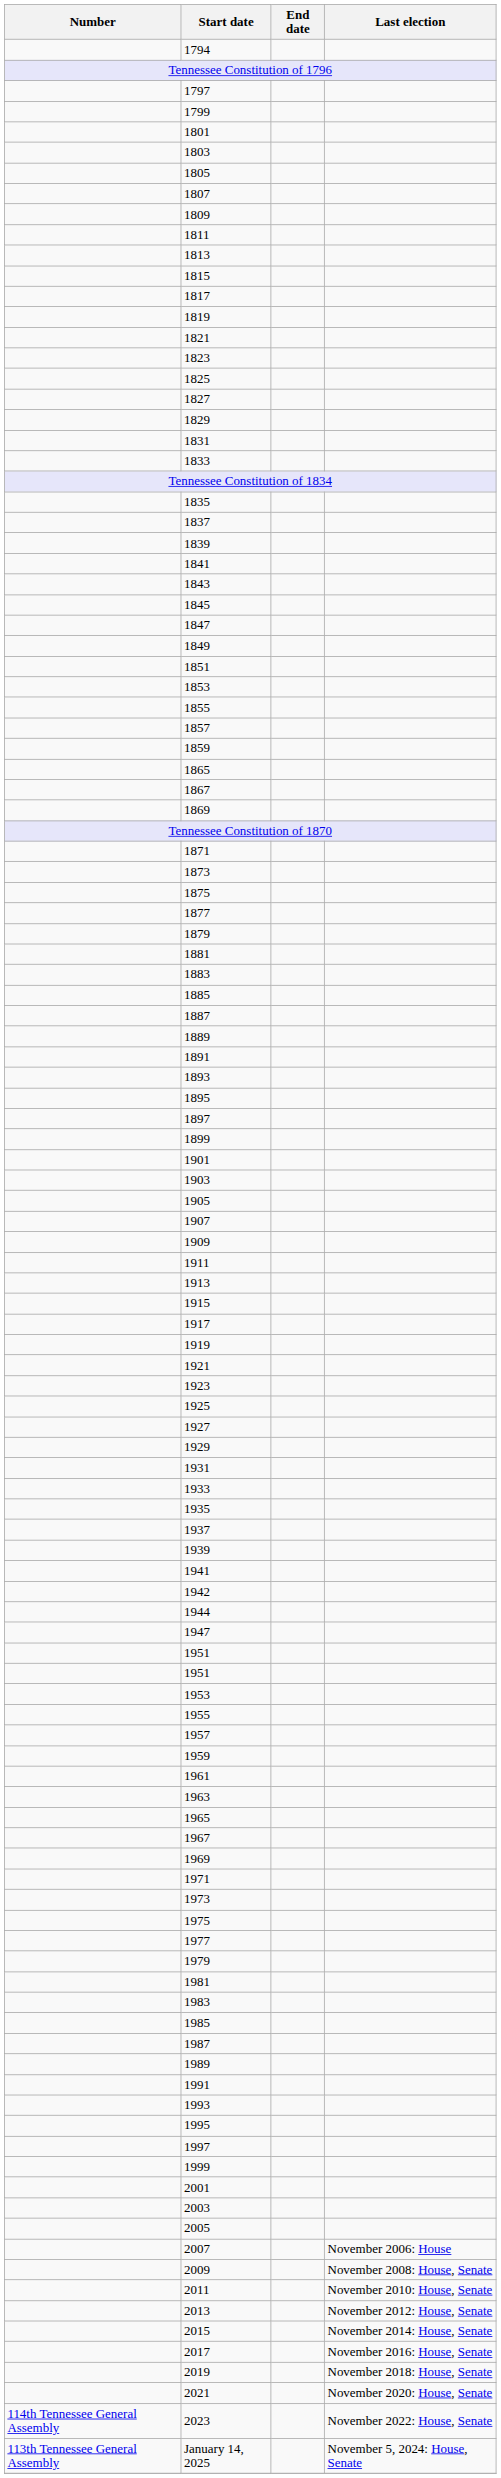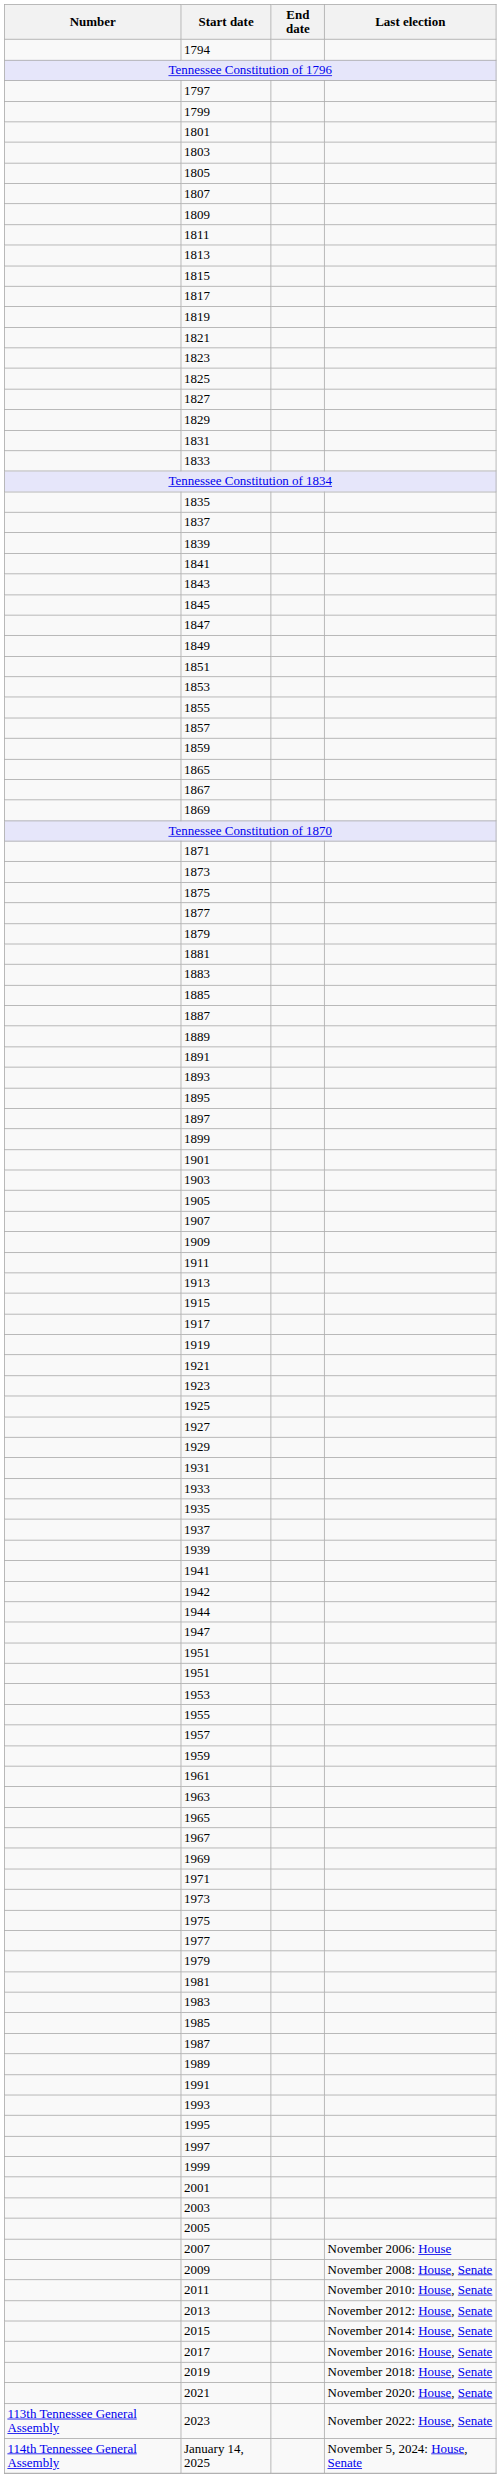 <table class="wikitable mw-datatable sticky-header">
 <tr>
 <th>Number</th>
 <th>Start date</th>
 <th>End date</th>
 <th>Last election</th>
 </tr>
 <tr>
 <td></td>
 <td>1794</td>
 <td></td>
 <td></td>
 </tr>
 <tr>
 <td colspan=4 style="text-align: center; background-color:#E6E6FA;"><a href='#'>Tennessee Constitution of 1796</a> </td>
 </tr>
 <tr>
 <td></td>
 <td>1797</td>
 <td></td>
 <td></td>
 </tr>
 <tr>
 <td></td>
 <td>1799</td>
 <td></td>
 <td></td>
 </tr>
 <tr>
 <td></td>
 <td>1801</td>
 <td></td>
 <td></td>
 </tr>
 <tr>
 <td></td>
 <td>1803</td>
 <td></td>
 <td></td>
 </tr>
 <tr>
 <td></td>
 <td>1805</td>
 <td></td>
 <td></td>
 </tr>
 <tr>
 <td></td>
 <td>1807</td>
 <td></td>
 <td></td>
 </tr>
 <tr>
 <td></td>
 <td>1809</td>
 <td></td>
 <td></td>
 </tr>
 <tr>
 <td></td>
 <td>1811</td>
 <td></td>
 <td></td>
 </tr>
 <tr>
 <td></td>
 <td>1813</td>
 <td></td>
 <td></td>
 </tr>
 <tr>
 <td></td>
 <td>1815</td>
 <td></td>
 <td></td>
 </tr>
 <tr>
 <td></td>
 <td>1817</td>
 <td></td>
 <td></td>
 </tr>
 <tr>
 <td></td>
 <td>1819</td>
 <td></td>
 <td></td>
 </tr>
 <tr>
 <td></td>
 <td>1821</td>
 <td></td>
 <td></td>
 </tr>
 <tr>
 <td></td>
 <td>1823</td>
 <td></td>
 <td></td>
 </tr>
 <tr>
 <td></td>
 <td>1825</td>
 <td></td>
 <td></td>
 </tr>
 <tr>
 <td></td>
 <td>1827</td>
 <td></td>
 <td></td>
 </tr>
 <tr>
 <td></td>
 <td>1829</td>
 <td></td>
 <td></td>
 </tr>
 <tr>
 <td></td>
 <td>1831</td>
 <td></td>
 <td></td>
 </tr>
 <tr>
 <td></td>
 <td>1833</td>
 <td></td>
 <td></td>
 </tr>
 <tr>
 <td colspan=4 style="text-align: center; background-color:#E6E6FA;"><a href='#'>Tennessee Constitution of 1834</a> </td>
 </tr>
 <tr>
 <td></td>
 <td>1835</td>
 <td></td>
 <td></td>
 </tr>
 <tr>
 <td></td>
 <td>1837</td>
 <td></td>
 <td></td>
 </tr>
 <tr>
 <td></td>
 <td>1839</td>
 <td></td>
 <td></td>
 </tr>
 <tr>
 <td></td>
 <td>1841</td>
 <td></td>
 <td></td>
 </tr>
 <tr>
 <td></td>
 <td>1843</td>
 <td></td>
 <td></td>
 </tr>
 <tr>
 <td></td>
 <td>1845</td>
 <td></td>
 <td></td>
 </tr>
 <tr>
 <td></td>
 <td>1847</td>
 <td></td>
 <td></td>
 </tr>
 <tr>
 <td></td>
 <td>1849</td>
 <td></td>
 <td></td>
 </tr>
 <tr>
 <td></td>
 <td>1851</td>
 <td></td>
 <td></td>
 </tr>
 <tr>
 <td></td>
 <td>1853</td>
 <td></td>
 <td></td>
 </tr>
 <tr>
 <td></td>
 <td>1855</td>
 <td></td>
 <td></td>
 </tr>
 <tr>
 <td></td>
 <td>1857</td>
 <td></td>
 <td></td>
 </tr>
 <tr>
 <td></td>
 <td>1859</td>
 <td></td>
 <td></td>
 </tr>
 <tr>
 <td></td>
 <td>1865</td>
 <td></td>
 <td></td>
 </tr>
 <tr>
 <td></td>
 <td>1867</td>
 <td></td>
 <td></td>
 </tr>
 <tr>
 <td></td>
 <td>1869</td>
 <td></td>
 <td></td>
 </tr>
 <tr>
 <td colspan=4 style="text-align: center; background-color:#E6E6FA;"><a href='#'>Tennessee Constitution of 1870</a> </td>
 </tr>
 <tr>
 <td></td>
 <td>1871</td>
 <td></td>
 <td></td>
 </tr>
 <tr>
 <td></td>
 <td>1873</td>
 <td></td>
 <td></td>
 </tr>
 <tr>
 <td></td>
 <td>1875</td>
 <td></td>
 <td></td>
 </tr>
 <tr>
 <td></td>
 <td>1877</td>
 <td></td>
 <td></td>
 </tr>
 <tr>
 <td></td>
 <td>1879</td>
 <td></td>
 <td></td>
 </tr>
 <tr>
 <td></td>
 <td>1881</td>
 <td></td>
 <td></td>
 </tr>
 <tr>
 <td></td>
 <td>1883</td>
 <td></td>
 <td></td>
 </tr>
 <tr>
 <td></td>
 <td>1885</td>
 <td></td>
 <td></td>
 </tr>
 <tr>
 <td></td>
 <td>1887</td>
 <td></td>
 <td></td>
 </tr>
 <tr>
 <td></td>
 <td>1889</td>
 <td></td>
 <td></td>
 </tr>
 <tr>
 <td></td>
 <td>1891</td>
 <td></td>
 <td></td>
 </tr>
 <tr>
 <td></td>
 <td>1893</td>
 <td></td>
 <td></td>
 </tr>
 <tr>
 <td></td>
 <td>1895</td>
 <td></td>
 <td></td>
 </tr>
 <tr>
 <td></td>
 <td>1897</td>
 <td></td>
 <td></td>
 </tr>
 <tr>
 <td></td>
 <td>1899</td>
 <td></td>
 <td></td>
 </tr>
 <tr>
 <td></td>
 <td>1901</td>
 <td></td>
 <td></td>
 </tr>
 <tr>
 <td></td>
 <td>1903</td>
 <td></td>
 <td></td>
 </tr>
 <tr>
 <td></td>
 <td>1905</td>
 <td></td>
 <td></td>
 </tr>
 <tr>
 <td></td>
 <td>1907</td>
 <td></td>
 <td></td>
 </tr>
 <tr>
 <td></td>
 <td>1909</td>
 <td></td>
 <td></td>
 </tr>
 <tr>
 <td></td>
 <td>1911</td>
 <td></td>
 <td></td>
 </tr>
 <tr>
 <td></td>
 <td>1913</td>
 <td></td>
 <td></td>
 </tr>
 <tr>
 <td></td>
 <td>1915</td>
 <td></td>
 <td></td>
 </tr>
 <tr>
 <td></td>
 <td>1917</td>
 <td></td>
 <td></td>
 </tr>
 <tr>
 <td></td>
 <td>1919</td>
 <td></td>
 <td></td>
 </tr>
 <tr>
 <td></td>
 <td>1921</td>
 <td></td>
 <td></td>
 </tr>
 <tr>
 <td></td>
 <td>1923</td>
 <td></td>
 <td></td>
 </tr>
 <tr>
 <td></td>
 <td>1925</td>
 <td></td>
 <td></td>
 </tr>
 <tr>
 <td></td>
 <td>1927</td>
 <td></td>
 <td></td>
 </tr>
 <tr>
 <td></td>
 <td>1929</td>
 <td></td>
 <td></td>
 </tr>
 <tr>
 <td></td>
 <td>1931</td>
 <td></td>
 <td></td>
 </tr>
 <tr>
 <td></td>
 <td>1933</td>
 <td></td>
 <td></td>
 </tr>
 <tr>
 <td></td>
 <td>1935</td>
 <td></td>
 <td></td>
 </tr>
 <tr>
 <td></td>
 <td>1937</td>
 <td></td>
 <td></td>
 </tr>
 <tr>
 <td></td>
 <td>1939</td>
 <td></td>
 <td></td>
 </tr>
 <tr>
 <td></td>
 <td>1941</td>
 <td></td>
 <td></td>
 </tr>
 <tr>
 <td></td>
 <td>1942</td>
 <td></td>
 <td></td>
 </tr>
 <tr>
 <td></td>
 <td>1944</td>
 <td></td>
 <td></td>
 </tr>
 <tr>
 <td></td>
 <td>1947</td>
 <td></td>
 <td></td>
 </tr>
 <tr>
 <td></td>
 <td>1951</td>
 <td></td>
 <td></td>
 </tr>
 <tr>
 <td></td>
 <td>1951</td>
 <td></td>
 <td></td>
 </tr>
 <tr>
 <td></td>
 <td>1953</td>
 <td></td>
 <td></td>
 </tr>
 <tr>
 <td></td>
 <td>1955</td>
 <td></td>
 <td></td>
 </tr>
 <tr>
 <td></td>
 <td>1957</td>
 <td></td>
 <td></td>
 </tr>
 <tr>
 <td></td>
 <td>1959</td>
 <td></td>
 <td></td>
 </tr>
 <tr>
 <td></td>
 <td>1961</td>
 <td></td>
 <td></td>
 </tr>
 <tr>
 <td></td>
 <td>1963</td>
 <td></td>
 <td></td>
 </tr>
 <tr>
 <td></td>
 <td>1965</td>
 <td></td>
 <td></td>
 </tr>
 <tr>
 <td></td>
 <td>1967</td>
 <td></td>
 <td></td>
 </tr>
 <tr>
 <td></td>
 <td>1969</td>
 <td></td>
 <td></td>
 </tr>
 <tr>
 <td></td>
 <td>1971</td>
 <td></td>
 <td></td>
 </tr>
 <tr>
 <td></td>
 <td>1973</td>
 <td></td>
 <td></td>
 </tr>
 <tr>
 <td></td>
 <td>1975</td>
 <td></td>
 <td></td>
 </tr>
 <tr>
 <td></td>
 <td>1977</td>
 <td></td>
 <td></td>
 </tr>
 <tr>
 <td></td>
 <td>1979</td>
 <td></td>
 <td></td>
 </tr>
 <tr>
 <td></td>
 <td>1981</td>
 <td></td>
 <td></td>
 </tr>
 <tr>
 <td></td>
 <td>1983</td>
 <td></td>
 <td></td>
 </tr>
 <tr>
 <td></td>
 <td>1985</td>
 <td></td>
 <td></td>
 </tr>
 <tr>
 <td></td>
 <td>1987</td>
 <td></td>
 <td></td>
 </tr>
 <tr>
 <td></td>
 <td>1989</td>
 <td></td>
 <td></td>
 </tr>
 <tr>
 <td></td>
 <td>1991</td>
 <td></td>
 <td></td>
 </tr>
 <tr>
 <td></td>
 <td>1993</td>
 <td></td>
 <td></td>
 </tr>
 <tr>
 <td></td>
 <td>1995</td>
 <td></td>
 <td></td>
 </tr>
 <tr>
 <td></td>
 <td>1997</td>
 <td></td>
 <td></td>
 </tr>
 <tr>
 <td></td>
 <td>1999</td>
 <td></td>
 <td></td>
 </tr>
 <tr>
 <td></td>
 <td>2001</td>
 <td></td>
 <td></td>
 </tr>
 <tr>
 <td></td>
 <td>2003</td>
 <td></td>
 <td></td>
 </tr>
 <tr>
 <td></td>
 <td>2005</td>
 <td></td>
 <td></td>
 </tr>
 <tr>
 <td></td>
 <td>2007</td>
 <td></td>
 <td>November 2006: <a href='#'>House</a></td>
 </tr>
 <tr>
 <td></td>
 <td>2009</td>
 <td></td>
 <td>November 2008: <a href='#'>House</a>, <a href='#'>Senate</a></td>
 </tr>
 <tr>
 <td></td>
 <td>2011</td>
 <td></td>
 <td>November 2010: <a href='#'>House</a>, <a href='#'>Senate</a></td>
 </tr>
 <tr>
 <td></td>
 <td>2013</td>
 <td></td>
 <td>November 2012: <a href='#'>House</a>, <a href='#'>Senate</a></td>
 </tr>
 <tr>
 <td></td>
 <td>2015</td>
 <td></td>
 <td>November 2014: <a href='#'>House</a>, <a href='#'>Senate</a></td>
 </tr>
 <tr>
 <td></td>
 <td>2017</td>
 <td></td>
 <td>November 2016: <a href='#'>House</a>, <a href='#'>Senate</a></td>
 </tr>
 <tr>
 <td></td>
 <td>2019</td>
 <td></td>
 <td>November 2018: <a href='#'>House</a>, <a href='#'>Senate</a></td>
 </tr>
 <tr>
 <td></td>
 <td>2021</td>
 <td></td>
 <td>November 2020: <a href='#'>House</a>, <a href='#'>Senate</a></td>
 </tr>
 <tr>
-<td><a href='#'>114th Tennessee General Assembly</a></td>
+<td><a href='#'>113th Tennessee General Assembly</a></td>
 <td>2023</td>
 <td></td>
 <td>November 2022: <a href='#'>House</a>, <a href='#'>Senate</a></td>
 </tr>
 <tr>
-<td><a href='#'>113th Tennessee General Assembly</a></td>
+<td><a href='#'>114th Tennessee General Assembly</a></td>
 <td>January 14, 2025 </td>
 <td></td>
 <td>November 5, 2024: <a href='#'>House</a>, <a href='#'>Senate</a></td>
 </tr>
 <tr>
 </tr>
 </table>
